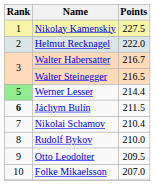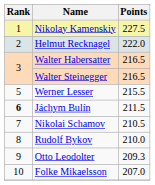 <table class="wikitable sortable">
 <tr>
 <th align=Center>Rank</th>
 <th>Name</th>
 <th>Points</th>
 </tr>
 <tr style="background:#F7F6A8">
 <td align=center>1</td>
 <td> <a href='#'>Nikolay Kamenskiy</a></td>
 <td align=center>227.5</td>
 </tr>
 <tr style="background: #DCE5E5;">
 <td align=center>2</td>
 <td> <a href='#'>Helmut Recknagel</a></td>
 <td align=center>222.0</td>
 </tr>
 <tr style="background: #FFDAB9;">
 <td rowspan=2 align=center>3</td>
 <td> <a href='#'>Walter Habersatter</a></td>
-<td align=center>216.7</td>
+<td align=center>216.5</td>
 </tr>
 <tr style="background: #FFDAB9;">
 <td> <a href='#'>Walter Steinegger</a></td>
 <td align=center>216.5</td>
 </tr>
 <tr>
-<td align=center style="background: lightgreen;">5</td>
+<td align=center>5</td>
 <td> <a href='#'>Werner Lesser</a></td>
-<td align=center>214.4</td>
+<td align=center>215.5</td>
 </tr>
 <tr>
 <td align=center><strong>6</strong></td>
 <td> <a href='#'>Jáchym Bulín</a></td>
 <td align=center>211.5</td>
 </tr>
 <tr>
 <td align=center>7</td>
 <td> <a href='#'>Nikolai Schamov</a></td>
-<td align=center>210.4</td>
+<td align=center>210.5</td>
 </tr>
 <tr>
 <td align=center>8</td>
 <td> <a href='#'>Rudolf Bykov</a></td>
 <td align=center>210.0</td>
 </tr>
 <tr>
 <td align=center>9</td>
 <td> <a href='#'>Otto Leodolter</a></td>
-<td align=center>209.5</td>
+<td align=center>209.3</td>
 </tr>
 <tr>
 <td align=center>10</td>
 <td> <a href='#'>Folke Mikaelsson</a></td>
 <td align=center>207.0</td>
 </tr>
 <tr>
 </tr>
 </table>
